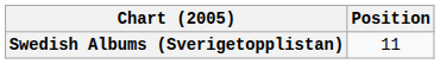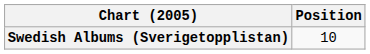 <table class="wikitable plainrowheaders" style="text-align:center">
 <tr>
 <th scope="col">Chart (2005)</th>
 <th scope="col">Position</th>
 </tr>
 <tr>
 <th scope="row">Swedish Albums (Sverigetopplistan)</th>
-<td>11</td>
+<td>10</td>
 </tr>
 </table>
